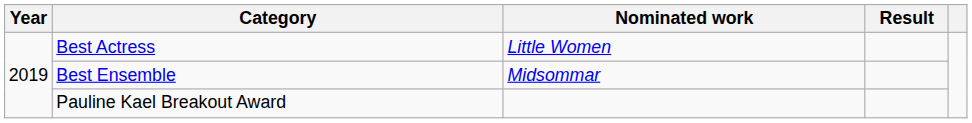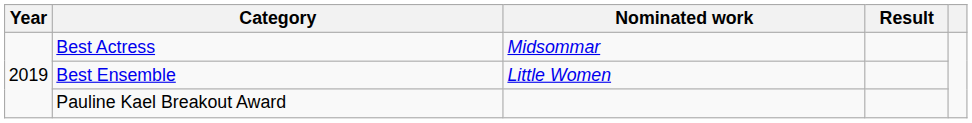 <table class="wikitable sortable">
 <tr>
 <th scope="col" style="width:1em;">Year</th>
 <th scope="col" style="width:39em;">Category</th>
 <th scope="col" style="width:30em;">Nominated work</th>
 <th scope="col" style="width:5em;">Result</th>
 <th scope="col" style="width:1em;"class="unsortable"></th>
 </tr>
 <tr>
 <td rowspan="3">2019</td>
 <td><a href='#'>Best Actress</a></td>
-<td><em><a href='#'>Little Women</a></em></td>
+<td><em><a href='#'>Midsommar</a></em></td>
 <td></td>
 <td align="center" rowspan="3"></td>
 </tr>
 <tr>
 <td><a href='#'>Best Ensemble</a></td>
-<td><em><a href='#'>Midsommar</a></em></td>
+<td><em><a href='#'>Little Women</a></em></td>
 <td></td>
 </tr>
 <tr>
 <td>Pauline Kael Breakout Award</td>
 <td></td>
 <td></td>
 </tr>
 </table>
